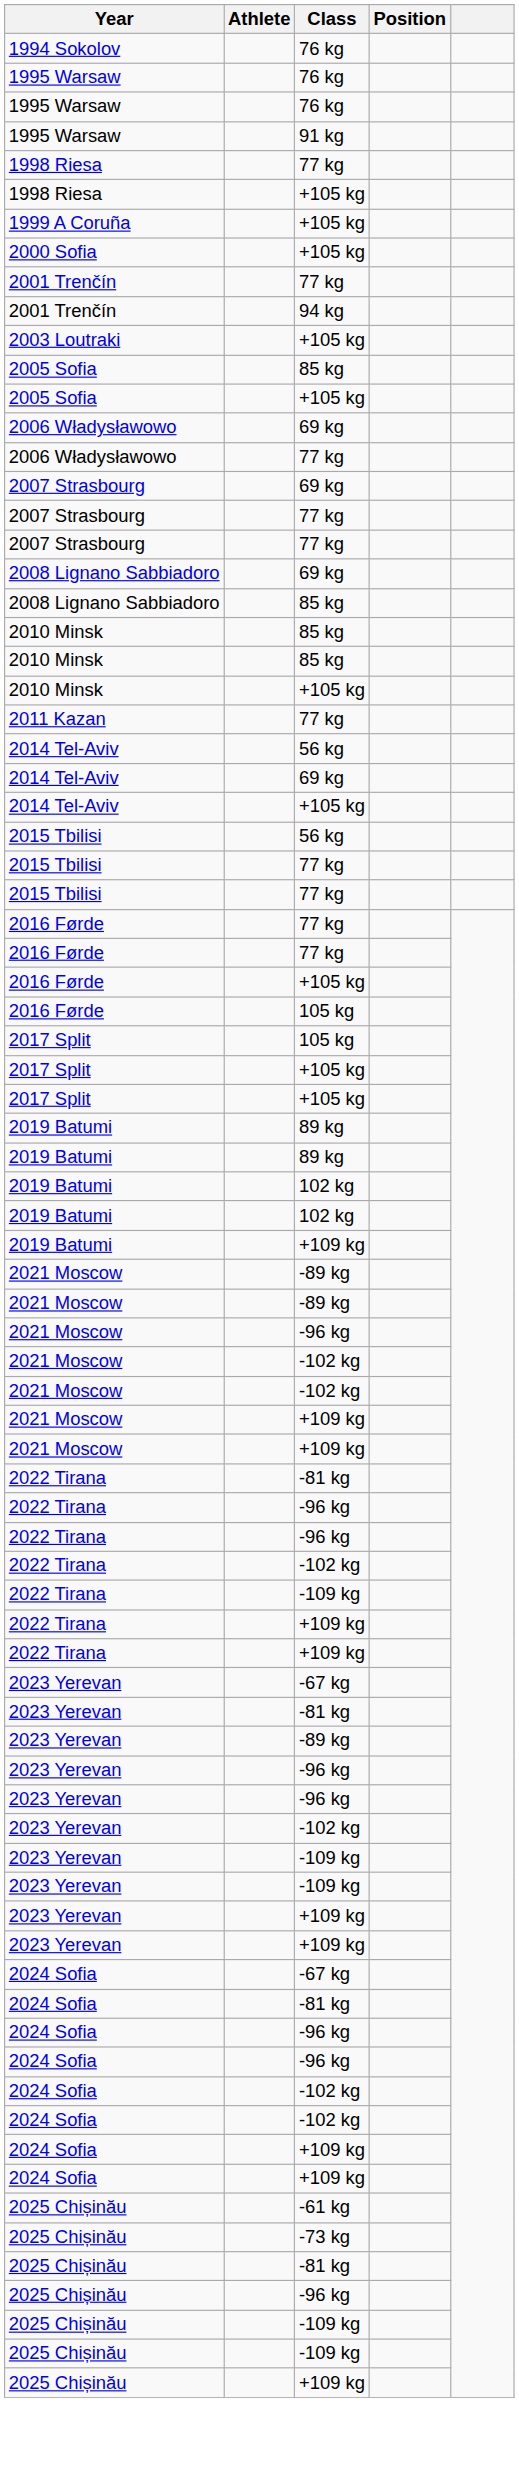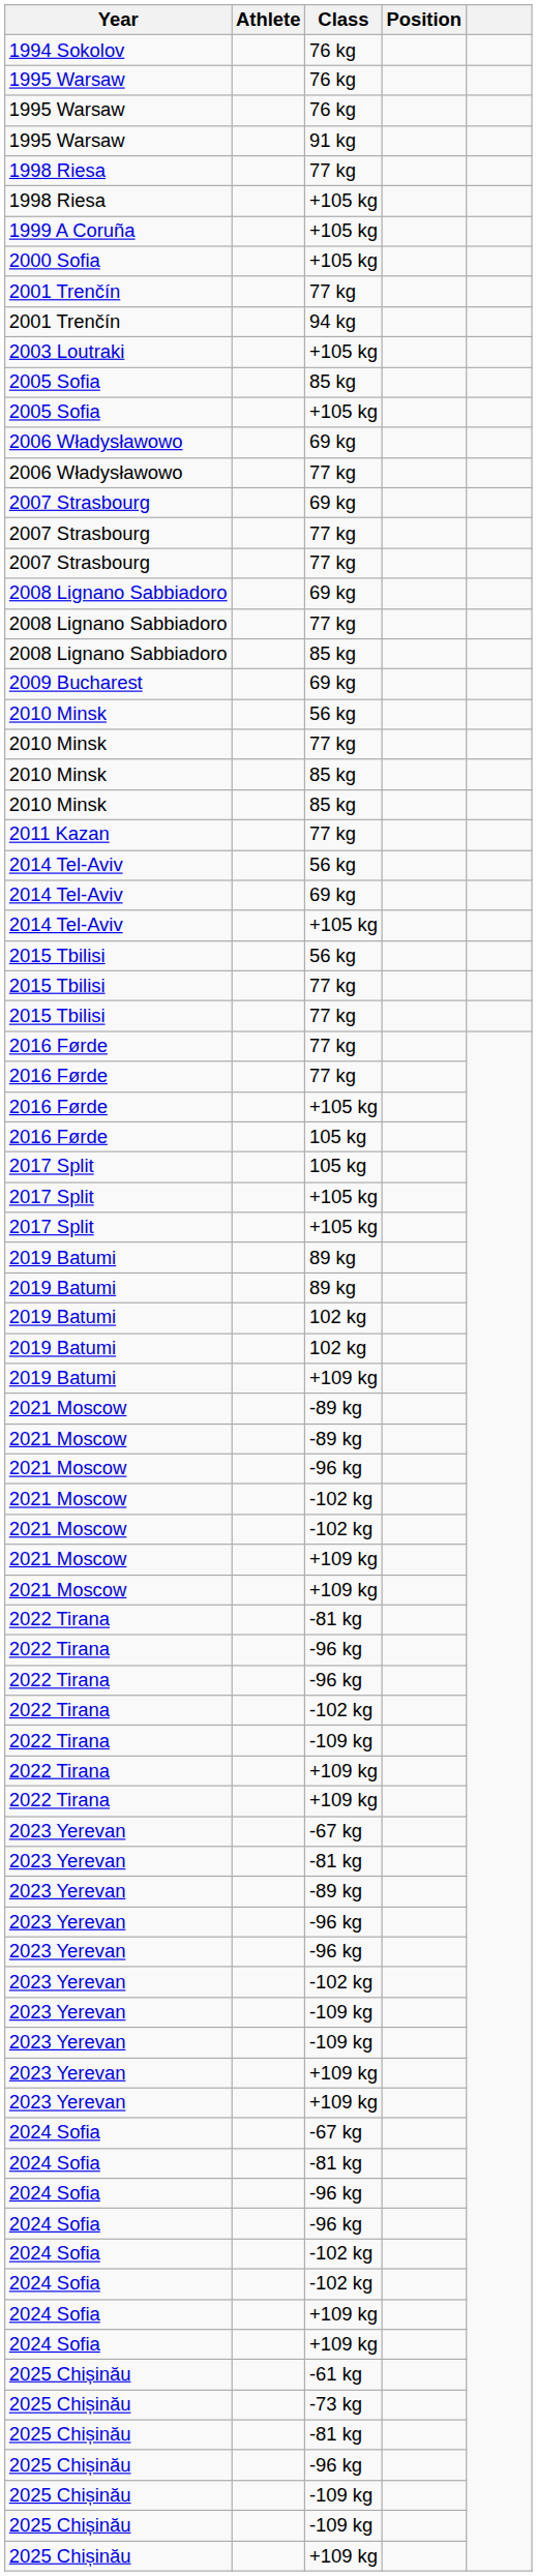 <table class="wikitable sortable">
 <tr>
 <th>Year</th>
 <th>Athlete</th>
 <th>Class</th>
 <th>Position</th>
 <th class="unsortable" style="width:3em"></th>
 </tr>
 <tr>
 <td> <a href='#'>1994 Sokolov</a></td>
 <td></td>
 <td>76 kg</td>
 <td></td>
 <td></td>
 </tr>
 <tr>
 <td> <a href='#'>1995 Warsaw</a></td>
 <td></td>
 <td>76 kg</td>
 <td></td>
 <td></td>
 </tr>
 <tr>
 <td> 1995 Warsaw</td>
 <td></td>
 <td>76 kg</td>
 <td></td>
 <td></td>
 </tr>
 <tr>
 <td> 1995 Warsaw</td>
 <td></td>
 <td>91 kg</td>
 <td></td>
 <td></td>
 </tr>
 <tr>
 <td> <a href='#'>1998 Riesa</a></td>
 <td></td>
 <td>77 kg</td>
 <td></td>
 <td></td>
 </tr>
 <tr>
 <td> 1998 Riesa</td>
 <td></td>
 <td>+105 kg</td>
 <td></td>
 <td></td>
 </tr>
 <tr>
 <td> <a href='#'>1999 A Coruña</a></td>
 <td></td>
 <td>+105 kg</td>
 <td></td>
 <td></td>
 </tr>
 <tr>
 <td> <a href='#'>2000 Sofia</a></td>
 <td></td>
 <td>+105 kg</td>
 <td></td>
 <td></td>
 </tr>
 <tr>
 <td> <a href='#'>2001 Trenčín</a></td>
 <td></td>
 <td>77 kg</td>
 <td></td>
 <td></td>
 </tr>
 <tr>
 <td> 2001 Trenčín</td>
 <td></td>
 <td>94 kg</td>
 <td></td>
 <td></td>
 </tr>
 <tr>
 <td> <a href='#'>2003 Loutraki</a></td>
 <td></td>
 <td>+105 kg</td>
 <td></td>
 <td></td>
 </tr>
 <tr>
 <td> <a href='#'>2005 Sofia</a></td>
 <td></td>
 <td>85 kg</td>
 <td></td>
 <td></td>
 </tr>
 <tr>
 <td> <a href='#'>2005 Sofia</a></td>
 <td></td>
 <td>+105 kg</td>
 <td></td>
 <td></td>
 </tr>
 <tr>
 <td> <a href='#'>2006 Władysławowo</a></td>
 <td></td>
 <td>69 kg</td>
 <td></td>
 <td></td>
 </tr>
 <tr>
 <td> 2006 Władysławowo</td>
 <td></td>
 <td>77 kg</td>
 <td></td>
 <td></td>
 </tr>
 <tr>
 <td> <a href='#'>2007 Strasbourg</a></td>
 <td></td>
 <td>69 kg</td>
 <td></td>
 <td></td>
 </tr>
 <tr>
 <td> 2007 Strasbourg</td>
 <td></td>
 <td>77 kg</td>
 <td></td>
 <td></td>
 </tr>
 <tr>
 <td> 2007 Strasbourg</td>
 <td></td>
 <td>77 kg</td>
 <td></td>
 <td></td>
 </tr>
 <tr>
 <td> <a href='#'>2008 Lignano Sabbiadoro</a></td>
 <td></td>
 <td>69 kg</td>
 <td></td>
 <td></td>
 </tr>
 <tr>
 <td> 2008 Lignano Sabbiadoro</td>
 <td></td>
+<td>77 kg</td>
+<td></td>
+<td></td>
+</tr>
+<tr>
+<td> 2008 Lignano Sabbiadoro</td>
+<td></td>
 <td>85 kg</td>
+<td></td>
+<td></td>
+</tr>
+<tr>
+<td> <a href='#'>2009 Bucharest</a></td>
+<td></td>
+<td>69 kg</td>
+<td></td>
+<td></td>
+</tr>
+<tr>
+<td> <a href='#'>2010 Minsk</a></td>
+<td></td>
+<td>56 kg</td>
+<td></td>
+<td></td>
+</tr>
+<tr>
+<td> 2010 Minsk</td>
+<td></td>
+<td>77 kg</td>
 <td></td>
 <td></td>
 </tr>
 <tr>
 <td> 2010 Minsk</td>
 <td></td>
 <td>85 kg</td>
 <td></td>
 <td></td>
 </tr>
 <tr>
 <td> 2010 Minsk</td>
 <td></td>
 <td>85 kg</td>
-<td></td>
-<td></td>
-</tr>
-<tr>
-<td> 2010 Minsk</td>
-<td></td>
-<td>+105 kg</td>
 <td></td>
 <td></td>
 </tr>
 <tr>
 <td> <a href='#'>2011 Kazan</a></td>
 <td></td>
 <td>77 kg</td>
 <td></td>
 <td></td>
 </tr>
 <tr>
 <td> <a href='#'>2014 Tel-Aviv</a></td>
 <td></td>
 <td>56 kg</td>
 <td></td>
 <td></td>
 </tr>
 <tr>
 <td> <a href='#'>2014 Tel-Aviv</a></td>
 <td></td>
 <td>69 kg</td>
 <td></td>
 <td></td>
 </tr>
 <tr>
 <td> <a href='#'>2014 Tel-Aviv</a></td>
 <td></td>
 <td>+105 kg</td>
 <td></td>
 <td></td>
 </tr>
 <tr>
 <td> <a href='#'>2015 Tbilisi</a></td>
 <td></td>
 <td>56 kg</td>
 <td></td>
 <td></td>
 </tr>
 <tr>
 <td> <a href='#'>2015 Tbilisi</a></td>
 <td></td>
 <td>77 kg</td>
 <td></td>
 <td></td>
 </tr>
 <tr>
 <td> <a href='#'>2015 Tbilisi</a></td>
 <td></td>
 <td>77 kg</td>
 <td></td>
 <td></td>
 </tr>
 <tr>
 <td> <a href='#'>2016 Førde</a></td>
 <td></td>
 <td>77 kg</td>
 <td></td>
 </tr>
 <tr>
 <td> <a href='#'>2016 Førde</a></td>
 <td></td>
 <td>77 kg</td>
 <td></td>
 </tr>
 <tr>
 <td> <a href='#'>2016 Førde</a></td>
 <td></td>
 <td>+105 kg</td>
 <td></td>
 </tr>
 <tr>
 <td> <a href='#'>2016 Førde</a></td>
 <td></td>
 <td>105 kg</td>
 <td></td>
 </tr>
 <tr>
 <td> <a href='#'>2017 Split</a></td>
 <td></td>
 <td>105 kg</td>
 <td></td>
 </tr>
 <tr>
 <td> <a href='#'>2017 Split</a></td>
 <td></td>
 <td>+105 kg</td>
 <td></td>
 </tr>
 <tr>
 <td> <a href='#'>2017 Split</a></td>
 <td></td>
 <td>+105 kg</td>
 <td></td>
 </tr>
 <tr>
 <td> <a href='#'>2019 Batumi</a></td>
 <td></td>
 <td>89 kg</td>
 <td></td>
 </tr>
 <tr>
 <td> <a href='#'>2019 Batumi</a></td>
 <td></td>
 <td>89 kg</td>
 <td></td>
 </tr>
 <tr>
 <td> <a href='#'>2019 Batumi</a></td>
 <td></td>
 <td>102 kg</td>
 <td></td>
 </tr>
 <tr>
 <td> <a href='#'>2019 Batumi</a></td>
 <td></td>
 <td>102 kg</td>
 <td></td>
 </tr>
 <tr>
 <td> <a href='#'>2019 Batumi</a></td>
 <td></td>
 <td>+109 kg</td>
 <td></td>
 </tr>
 <tr>
 <td> <a href='#'>2021 Moscow</a></td>
 <td></td>
 <td>-89 kg</td>
 <td></td>
 </tr>
 <tr>
 <td> <a href='#'>2021 Moscow</a></td>
 <td></td>
 <td>-89 kg</td>
 <td></td>
 </tr>
 <tr>
 <td> <a href='#'>2021 Moscow</a></td>
 <td></td>
 <td>-96 kg</td>
 <td></td>
 </tr>
 <tr>
 <td> <a href='#'>2021 Moscow</a></td>
 <td></td>
 <td>-102 kg</td>
 <td></td>
 </tr>
 <tr>
 <td> <a href='#'>2021 Moscow</a></td>
 <td></td>
 <td>-102 kg</td>
 <td></td>
 </tr>
 <tr>
 <td> <a href='#'>2021 Moscow</a></td>
 <td></td>
 <td>+109 kg</td>
 <td></td>
 </tr>
 <tr>
 <td> <a href='#'>2021 Moscow</a></td>
 <td></td>
 <td>+109 kg</td>
 <td></td>
 </tr>
 <tr>
 <td> <a href='#'>2022 Tirana</a></td>
 <td></td>
 <td>-81 kg</td>
 <td></td>
 </tr>
 <tr>
 <td> <a href='#'>2022 Tirana</a></td>
 <td></td>
 <td>-96 kg</td>
 <td></td>
 </tr>
 <tr>
 <td> <a href='#'>2022 Tirana</a></td>
 <td></td>
 <td>-96 kg</td>
 <td></td>
 </tr>
 <tr>
 <td> <a href='#'>2022 Tirana</a></td>
 <td></td>
 <td>-102 kg</td>
 <td></td>
 </tr>
 <tr>
 <td> <a href='#'>2022 Tirana</a></td>
 <td></td>
 <td>-109 kg</td>
 <td></td>
 </tr>
 <tr>
 <td> <a href='#'>2022 Tirana</a></td>
 <td></td>
 <td>+109 kg</td>
 <td></td>
 </tr>
 <tr>
 <td> <a href='#'>2022 Tirana</a></td>
 <td></td>
 <td>+109 kg</td>
 <td></td>
 </tr>
 <tr>
 <td> <a href='#'>2023 Yerevan</a></td>
 <td></td>
 <td>-67 kg</td>
 <td></td>
 </tr>
 <tr>
 <td> <a href='#'>2023 Yerevan</a></td>
 <td></td>
 <td>-81 kg</td>
 <td></td>
 </tr>
 <tr>
 <td> <a href='#'>2023 Yerevan</a></td>
 <td></td>
 <td>-89 kg</td>
 <td></td>
 </tr>
 <tr>
 <td> <a href='#'>2023 Yerevan</a></td>
 <td></td>
 <td>-96 kg</td>
 <td></td>
 </tr>
 <tr>
 <td> <a href='#'>2023 Yerevan</a></td>
 <td></td>
 <td>-96 kg</td>
 <td></td>
 </tr>
 <tr>
 <td> <a href='#'>2023 Yerevan</a></td>
 <td></td>
 <td>-102 kg</td>
 <td></td>
 </tr>
 <tr>
 <td> <a href='#'>2023 Yerevan</a></td>
 <td></td>
 <td>-109 kg</td>
 <td></td>
 </tr>
 <tr>
 <td> <a href='#'>2023 Yerevan</a></td>
 <td></td>
 <td>-109 kg</td>
 <td></td>
 </tr>
 <tr>
 <td> <a href='#'>2023 Yerevan</a></td>
 <td></td>
 <td>+109 kg</td>
 <td></td>
 </tr>
 <tr>
 <td> <a href='#'>2023 Yerevan</a></td>
 <td></td>
 <td>+109 kg</td>
 <td></td>
 </tr>
 <tr>
 <td> <a href='#'>2024 Sofia</a></td>
 <td></td>
 <td>-67 kg</td>
 <td></td>
 </tr>
 <tr>
 <td> <a href='#'>2024 Sofia</a></td>
 <td></td>
 <td>-81 kg</td>
 <td></td>
 </tr>
 <tr>
 <td> <a href='#'>2024 Sofia</a></td>
 <td></td>
 <td>-96 kg</td>
 <td></td>
 </tr>
 <tr>
 <td> <a href='#'>2024 Sofia</a></td>
 <td></td>
 <td>-96 kg</td>
 <td></td>
 </tr>
 <tr>
 <td> <a href='#'>2024 Sofia</a></td>
 <td></td>
 <td>-102 kg</td>
 <td></td>
 </tr>
 <tr>
 <td> <a href='#'>2024 Sofia</a></td>
 <td></td>
 <td>-102 kg</td>
 <td></td>
 </tr>
 <tr>
 <td> <a href='#'>2024 Sofia</a></td>
 <td></td>
 <td>+109 kg</td>
 <td></td>
 </tr>
 <tr>
 <td> <a href='#'>2024 Sofia</a></td>
 <td></td>
 <td>+109 kg</td>
 <td></td>
 </tr>
 <tr>
 <td> <a href='#'>2025 Chișinău</a></td>
 <td></td>
 <td>-61 kg</td>
 <td></td>
 </tr>
 <tr>
 <td> <a href='#'>2025 Chișinău</a></td>
 <td></td>
 <td>-73 kg</td>
 <td></td>
 </tr>
 <tr>
 <td> <a href='#'>2025 Chișinău</a></td>
 <td></td>
 <td>-81 kg</td>
 <td></td>
 </tr>
 <tr>
 <td> <a href='#'>2025 Chișinău</a></td>
 <td></td>
 <td>-96 kg</td>
 <td></td>
 </tr>
 <tr>
 <td> <a href='#'>2025 Chișinău</a></td>
 <td></td>
 <td>-109 kg</td>
 <td></td>
 </tr>
 <tr>
 <td> <a href='#'>2025 Chișinău</a></td>
 <td></td>
 <td>-109 kg</td>
 <td></td>
 </tr>
 <tr>
 <td> <a href='#'>2025 Chișinău</a></td>
 <td></td>
 <td>+109 kg</td>
 <td></td>
 </tr>
 </table>
